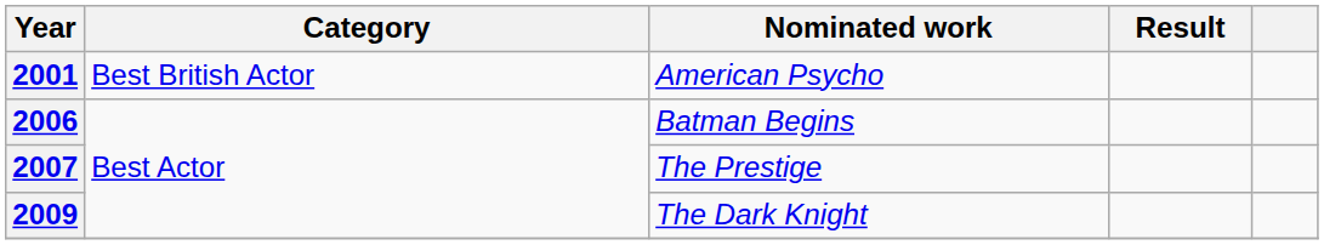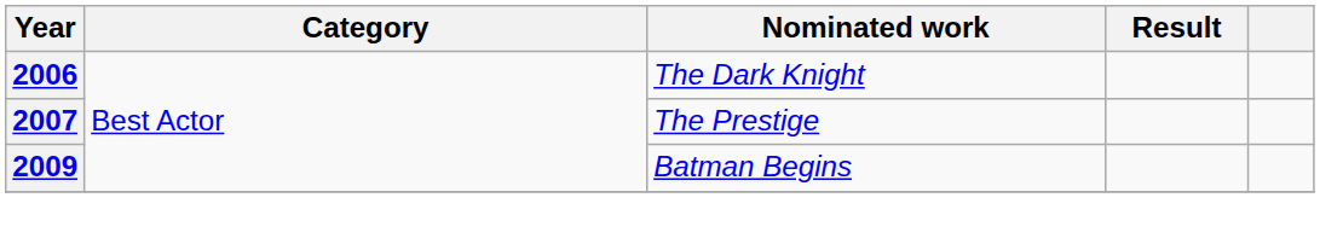 <table class="wikitable sortable">
 <tr>
 <th style="width:6%;" scope="col">Year</th>
 <th style="width:43%;" scope="col">Category</th>
 <th style="width:35%;" scope="col">Nominated work</th>
 <th style="width:11%;" scope="col">Result</th>
 <th style="width:5%;" scope="col" class="unsortable"></th>
 </tr>
 <tr>
-<th scope="row" style="text-align:center;"><a href='#'>2001</a></th>
-<td><a href='#'>Best British Actor</a></td>
-<td><em><a href='#'>American Psycho</a></em></td>
-<td></td>
-<td style="text-align:center;"></td>
-</tr>
-<tr>
 <th scope="row" style="text-align:center;"><a href='#'>2006</a></th>
 <td rowspan="3"><a href='#'>Best Actor</a></td>
-<td><em><a href='#'>Batman Begins</a></em></td>
+<td><em><a href='#'>The Dark Knight</a></em></td>
 <td></td>
 <td style="text-align:center;"></td>
 </tr>
 <tr>
 <th scope="row" style="text-align:center;"><a href='#'>2007</a></th>
 <td><em><a href='#'>The Prestige</a></em></td>
 <td></td>
 <td style="text-align:center;"></td>
 </tr>
 <tr>
 <th scope="row" style="text-align:center;"><a href='#'>2009</a></th>
-<td><em><a href='#'>The Dark Knight</a></em></td>
+<td><em><a href='#'>Batman Begins</a></em></td>
 <td></td>
 <td style="text-align:center;"></td>
 </tr>
 <tr>
 </tr>
 </table>
